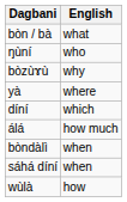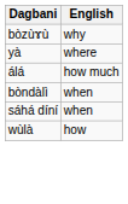 <table class="wikitable">
 <tr>
 <th>Dagbani</th>
 <th>English</th>
-</tr>
-<tr>
-<td>bòn / bà</td>
-<td>what</td>
-</tr>
-<tr>
-<td>ŋùní</td>
-<td>who</td>
 </tr>
 <tr>
 <td>bòzùɤù</td>
 <td>why</td>
 </tr>
 <tr>
 <td>yà</td>
 <td>where</td>
-</tr>
-<tr>
-<td>díní</td>
-<td>which</td>
 </tr>
 <tr>
 <td>álá</td>
 <td>how much</td>
 </tr>
 <tr>
 <td>bòndàlì</td>
 <td>when</td>
 </tr>
 <tr>
 <td>sáhá díní</td>
 <td>when</td>
 </tr>
 <tr>
 <td>wùlà</td>
 <td>how</td>
 </tr>
 </table>
